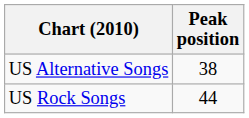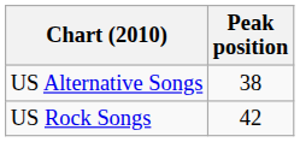 <table class="wikitable">
 <tr>
 <th>Chart (2010)</th>
 <th>Peak<br>position</th>
 </tr>
 <tr>
 <td>US <a href='#'>Alternative Songs</a></td>
 <td style="text-align:center">38</td>
 </tr>
 <tr>
 <td>US <a href='#'>Rock Songs</a></td>
-<td style="text-align:center">44</td>
+<td style="text-align:center">42</td>
 </tr>
 </table>
